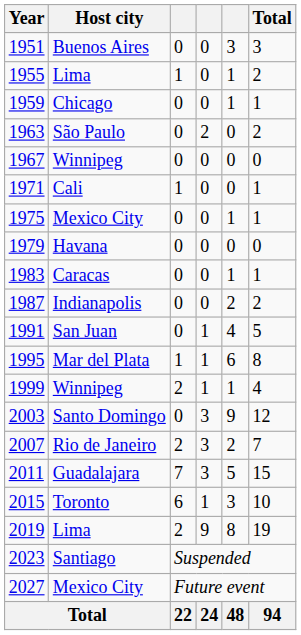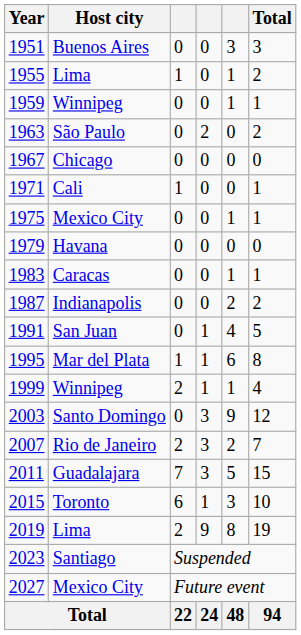 <table class="wikitable sortable">
 <tr>
 <th>Year</th>
 <th>Host city</th>
 <th></th>
 <th></th>
 <th></th>
 <th>Total</th>
 </tr>
 <tr>
 <td><a href='#'>1951</a></td>
 <td><a href='#'>Buenos Aires</a></td>
 <td>0</td>
 <td>0</td>
 <td>3</td>
 <td>3</td>
 </tr>
 <tr>
 <td><a href='#'>1955</a></td>
 <td><a href='#'>Lima</a></td>
 <td>1</td>
 <td>0</td>
 <td>1</td>
 <td>2</td>
 </tr>
 <tr>
 <td><a href='#'>1959</a></td>
-<td><a href='#'>Chicago</a></td>
+<td><a href='#'>Winnipeg</a></td>
 <td>0</td>
 <td>0</td>
 <td>1</td>
 <td>1</td>
 </tr>
 <tr>
 <td><a href='#'>1963</a></td>
 <td><a href='#'>São Paulo</a></td>
 <td>0</td>
 <td>2</td>
 <td>0</td>
 <td>2</td>
 </tr>
 <tr>
 <td><a href='#'>1967</a></td>
-<td><a href='#'>Winnipeg</a></td>
+<td><a href='#'>Chicago</a></td>
 <td>0</td>
 <td>0</td>
 <td>0</td>
 <td>0</td>
 </tr>
 <tr>
 <td><a href='#'>1971</a></td>
 <td><a href='#'>Cali</a></td>
 <td>1</td>
 <td>0</td>
 <td>0</td>
 <td>1</td>
 </tr>
 <tr>
 <td><a href='#'>1975</a></td>
 <td><a href='#'>Mexico City</a></td>
 <td>0</td>
 <td>0</td>
 <td>1</td>
 <td>1</td>
 </tr>
 <tr>
 <td><a href='#'>1979</a></td>
 <td><a href='#'>Havana</a></td>
 <td>0</td>
 <td>0</td>
 <td>0</td>
 <td>0</td>
 </tr>
 <tr>
 <td><a href='#'>1983</a></td>
 <td><a href='#'>Caracas</a></td>
 <td>0</td>
 <td>0</td>
 <td>1</td>
 <td>1</td>
 </tr>
 <tr>
 <td><a href='#'>1987</a></td>
 <td><a href='#'>Indianapolis</a></td>
 <td>0</td>
 <td>0</td>
 <td>2</td>
 <td>2</td>
 </tr>
 <tr>
 <td><a href='#'>1991</a></td>
 <td><a href='#'>San Juan</a></td>
 <td>0</td>
 <td>1</td>
 <td>4</td>
 <td>5</td>
 </tr>
 <tr>
 <td><a href='#'>1995</a></td>
 <td><a href='#'>Mar del Plata</a></td>
 <td>1</td>
 <td>1</td>
 <td>6</td>
 <td>8</td>
 </tr>
 <tr>
 <td><a href='#'>1999</a></td>
 <td><a href='#'>Winnipeg</a></td>
 <td>2</td>
 <td>1</td>
 <td>1</td>
 <td>4</td>
 </tr>
 <tr>
 <td><a href='#'>2003</a></td>
 <td><a href='#'>Santo Domingo</a></td>
 <td>0</td>
 <td>3</td>
 <td>9</td>
 <td>12</td>
 </tr>
 <tr>
 <td><a href='#'>2007</a></td>
 <td><a href='#'>Rio de Janeiro</a></td>
 <td>2</td>
 <td>3</td>
 <td>2</td>
 <td>7</td>
 </tr>
 <tr>
 <td><a href='#'>2011</a></td>
 <td><a href='#'>Guadalajara</a></td>
 <td>7</td>
 <td>3</td>
 <td>5</td>
 <td>15</td>
 </tr>
 <tr>
 <td><a href='#'>2015</a></td>
 <td><a href='#'>Toronto</a></td>
 <td>6</td>
 <td>1</td>
 <td>3</td>
 <td>10</td>
 </tr>
 <tr>
 <td><a href='#'>2019</a></td>
 <td><a href='#'>Lima</a></td>
 <td>2</td>
 <td>9</td>
 <td>8</td>
 <td>19</td>
 </tr>
 <tr>
 <td><a href='#'>2023</a></td>
 <td><a href='#'>Santiago</a></td>
 <td colspan=4><em>Suspended</em></td>
 </tr>
 <tr>
 <td><a href='#'>2027</a></td>
 <td><a href='#'>Mexico City</a></td>
 <td colspan=4><em>Future event</em></td>
 </tr>
 <tr>
 <th colspan="2">Total</th>
 <th>22</th>
 <th>24</th>
 <th>48</th>
 <th>94</th>
 </tr>
 </table>
